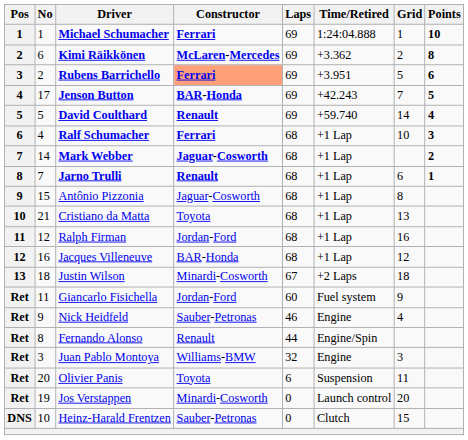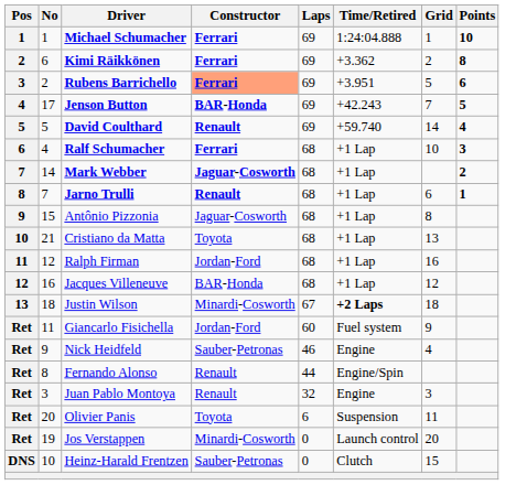 <table class="wikitable sortable" style="font-size: 85%;">
 <tr>
 <th>Pos</th>
 <th>No</th>
 <th>Driver</th>
 <th>Constructor</th>
 <th>Laps</th>
 <th>Time/Retired</th>
 <th>Grid</th>
 <th>Points</th>
 </tr>
 <tr>
 <th>1</th>
 <td>1</td>
 <td> <strong><a href='#'>Michael Schumacher</a></strong></td>
 <td><strong><a href='#'>Ferrari</a></strong></td>
 <td>69</td>
 <td>1:24:04.888</td>
 <td>1</td>
 <td><strong>10</strong></td>
 </tr>
 <tr>
 <th>2</th>
 <td>6</td>
 <td> <strong><a href='#'>Kimi Räikkönen</a></strong></td>
-<td><strong><a href='#'>McLaren</a>-<a href='#'>Mercedes</a></strong></td>
+<td><strong><a href='#'>Ferrari</a></strong></td>
 <td>69</td>
 <td>+3.362</td>
 <td>2</td>
 <td><strong>8</strong></td>
 </tr>
 <tr>
 <th>3</th>
 <td>2</td>
 <td> <strong><a href='#'>Rubens Barrichello</a></strong></td>
 <td style="background: lightsalmon;"><strong><a href='#'>Ferrari</a></strong></td>
 <td>69</td>
 <td>+3.951</td>
 <td>5</td>
 <td><strong>6</strong></td>
 </tr>
 <tr>
 <th>4</th>
 <td>17</td>
 <td> <strong><a href='#'>Jenson Button</a></strong></td>
 <td><strong><a href='#'>BAR</a>-<a href='#'>Honda</a></strong></td>
 <td>69</td>
 <td>+42.243</td>
 <td>7</td>
 <td><strong>5</strong></td>
 </tr>
 <tr>
 <th>5</th>
 <td>5</td>
 <td> <strong><a href='#'>David Coulthard</a></strong></td>
 <td><strong><a href='#'>Renault</a></strong></td>
 <td>69</td>
 <td>+59.740</td>
 <td>14</td>
 <td><strong>4</strong></td>
 </tr>
 <tr>
 <th>6</th>
 <td>4</td>
 <td> <strong><a href='#'>Ralf Schumacher</a></strong></td>
 <td><strong><a href='#'>Ferrari</a></strong></td>
 <td>68</td>
 <td>+1 Lap</td>
 <td>10</td>
 <td><strong>3</strong></td>
 </tr>
 <tr>
 <th>7</th>
 <td>14</td>
 <td> <strong><a href='#'>Mark Webber</a></strong></td>
 <td><strong><a href='#'>Jaguar</a>-<a href='#'>Cosworth</a></strong></td>
 <td>68</td>
 <td>+1 Lap</td>
 <td></td>
 <td><strong>2</strong></td>
 </tr>
 <tr>
 <th>8</th>
 <td>7</td>
 <td> <strong><a href='#'>Jarno Trulli</a></strong></td>
 <td><strong><a href='#'>Renault</a></strong></td>
 <td>68</td>
 <td>+1 Lap</td>
 <td>6</td>
 <td><strong>1</strong></td>
 </tr>
 <tr>
 <th>9</th>
 <td>15</td>
 <td> <a href='#'>Antônio Pizzonia</a></td>
 <td><a href='#'>Jaguar</a>-<a href='#'>Cosworth</a></td>
 <td>68</td>
 <td>+1 Lap</td>
 <td>8</td>
 <td> </td>
 </tr>
 <tr>
 <th>10</th>
 <td>21</td>
 <td> <a href='#'>Cristiano da Matta</a></td>
 <td><a href='#'>Toyota</a></td>
 <td>68</td>
 <td>+1 Lap</td>
 <td>13</td>
 <td> </td>
 </tr>
 <tr>
 <th>11</th>
 <td>12</td>
 <td> <a href='#'>Ralph Firman</a></td>
 <td><a href='#'>Jordan</a>-<a href='#'>Ford</a></td>
 <td>68</td>
 <td>+1 Lap</td>
 <td>16</td>
 <td> </td>
 </tr>
 <tr>
 <th>12</th>
 <td>16</td>
 <td> <a href='#'>Jacques Villeneuve</a></td>
 <td><a href='#'>BAR</a>-<a href='#'>Honda</a></td>
 <td>68</td>
 <td>+1 Lap</td>
 <td>12</td>
 <td> </td>
 </tr>
 <tr>
 <th>13</th>
 <td>18</td>
 <td> <a href='#'>Justin Wilson</a></td>
 <td><a href='#'>Minardi</a>-<a href='#'>Cosworth</a></td>
 <td>67</td>
-<td>+2 Laps</td>
+<td><strong>+2 Laps</strong></td>
 <td>18</td>
 <td> </td>
 </tr>
 <tr>
 <th>Ret</th>
 <td>11</td>
 <td> <a href='#'>Giancarlo Fisichella</a></td>
 <td><a href='#'>Jordan</a>-<a href='#'>Ford</a></td>
 <td>60</td>
 <td>Fuel system</td>
 <td>9</td>
 <td> </td>
 </tr>
 <tr>
 <th>Ret</th>
 <td>9</td>
 <td> <a href='#'>Nick Heidfeld</a></td>
 <td><a href='#'>Sauber</a>-<a href='#'>Petronas</a></td>
 <td>46</td>
 <td>Engine</td>
 <td>4</td>
 <td> </td>
 </tr>
 <tr>
 <th>Ret</th>
 <td>8</td>
 <td> <a href='#'>Fernando Alonso</a></td>
 <td><a href='#'>Renault</a></td>
 <td>44</td>
 <td>Engine/Spin</td>
 <td></td>
 <td> </td>
 </tr>
 <tr>
 <th>Ret</th>
 <td>3</td>
 <td> <a href='#'>Juan Pablo Montoya</a></td>
-<td><a href='#'>Williams</a>-<a href='#'>BMW</a></td>
+<td><a href='#'>Renault</a></td>
 <td>32</td>
 <td>Engine</td>
 <td>3</td>
 <td> </td>
 </tr>
 <tr>
 <th>Ret</th>
 <td>20</td>
 <td> <a href='#'>Olivier Panis</a></td>
 <td><a href='#'>Toyota</a></td>
 <td>6</td>
 <td>Suspension</td>
 <td>11</td>
 <td> </td>
 </tr>
 <tr>
 <th>Ret</th>
 <td>19</td>
 <td> <a href='#'>Jos Verstappen</a></td>
 <td><a href='#'>Minardi</a>-<a href='#'>Cosworth</a></td>
 <td>0</td>
 <td>Launch control</td>
 <td>20</td>
 <td> </td>
 </tr>
 <tr>
 <th>DNS</th>
 <td>10</td>
 <td> <a href='#'>Heinz-Harald Frentzen</a></td>
 <td><a href='#'>Sauber</a>-<a href='#'>Petronas</a></td>
 <td>0</td>
 <td>Clutch</td>
 <td>15</td>
 <td> </td>
 </tr>
 <tr>
 <th colspan="8"></th>
 </tr>
 </table>
